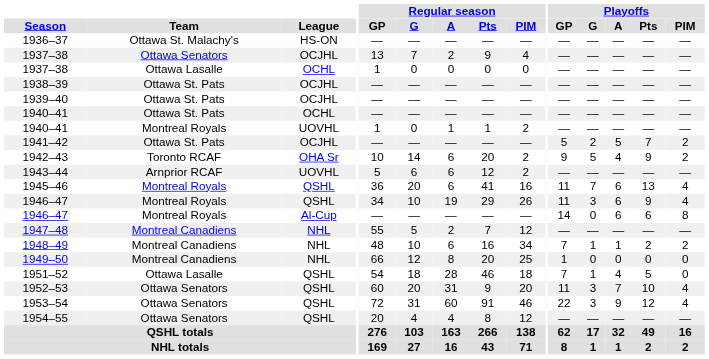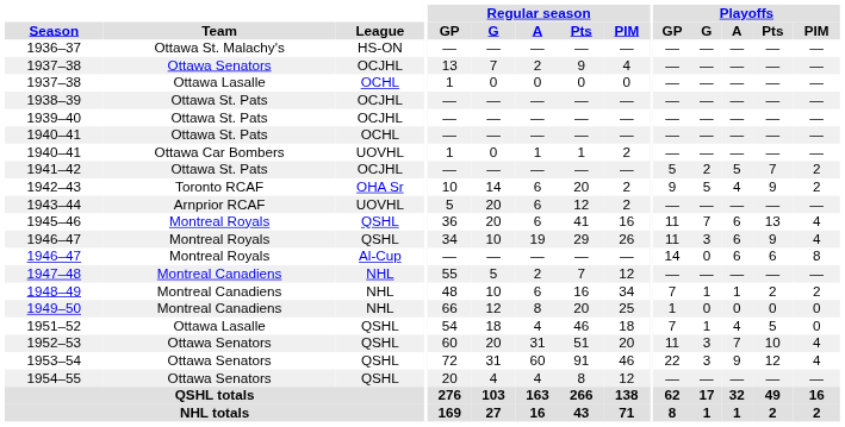 <table border="0" cellpadding="1" cellspacing="0" style="text-align:center; width:60em">
 <tr bgcolor="#e0e0e0">
 <th colspan="3" bgcolor="#ffffff"></th>
 <th rowspan="100" bgcolor="#ffffff"></th>
 <th colspan="5"><a href='#'>Regular season</a></th>
 <th rowspan="100" bgcolor="#ffffff"></th>
 <th colspan="5"><a href='#'>Playoffs</a></th>
 </tr>
 <tr bgcolor="#e0e0e0">
 <th><a href='#'>Season</a></th>
 <th>Team</th>
 <th>League</th>
 <th>GP</th>
 <th><a href='#'>G</a></th>
 <th><a href='#'>A</a></th>
 <th><a href='#'>Pts</a></th>
 <th><a href='#'>PIM</a></th>
 <th>GP</th>
 <th>G</th>
 <th>A</th>
 <th>Pts</th>
 <th>PIM</th>
 </tr>
 <tr>
 <td>1936–37</td>
 <td>Ottawa St. Malachy's</td>
 <td>HS-ON</td>
 <td>—</td>
 <td>—</td>
 <td>—</td>
 <td>—</td>
 <td>—</td>
 <td>—</td>
 <td>—</td>
 <td>—</td>
 <td>—</td>
 <td>—</td>
 </tr>
 <tr bgcolor="#f0f0f0">
 <td>1937–38</td>
 <td><a href='#'>Ottawa Senators</a></td>
 <td>OCJHL</td>
 <td>13</td>
 <td>7</td>
 <td>2</td>
 <td>9</td>
 <td>4</td>
 <td>—</td>
 <td>—</td>
 <td>—</td>
 <td>—</td>
 <td>—</td>
 </tr>
 <tr>
 <td>1937–38</td>
 <td>Ottawa Lasalle</td>
 <td><a href='#'>OCHL</a></td>
 <td>1</td>
 <td>0</td>
 <td>0</td>
 <td>0</td>
 <td>0</td>
 <td>—</td>
 <td>—</td>
 <td>—</td>
 <td>—</td>
 <td>—</td>
 </tr>
 <tr bgcolor="#f0f0f0">
 <td>1938–39</td>
 <td>Ottawa St. Pats</td>
 <td>OCJHL</td>
 <td>—</td>
 <td>—</td>
 <td>—</td>
 <td>—</td>
 <td>—</td>
 <td>—</td>
 <td>—</td>
 <td>—</td>
 <td>—</td>
 <td>—</td>
 </tr>
 <tr>
 <td>1939–40</td>
 <td>Ottawa St. Pats</td>
 <td>OCJHL</td>
 <td>—</td>
 <td>—</td>
 <td>—</td>
 <td>—</td>
 <td>—</td>
 <td>—</td>
 <td>—</td>
 <td>—</td>
 <td>—</td>
 <td>—</td>
 </tr>
 <tr bgcolor="#f0f0f0">
 <td>1940–41</td>
 <td>Ottawa St. Pats</td>
 <td>OCHL</td>
 <td>—</td>
 <td>—</td>
 <td>—</td>
 <td>—</td>
 <td>—</td>
 <td>—</td>
 <td>—</td>
 <td>—</td>
 <td>—</td>
 <td>—</td>
 </tr>
 <tr>
 <td>1940–41</td>
-<td>Montreal Royals</td>
+<td>Ottawa Car Bombers</td>
 <td>UOVHL</td>
 <td>1</td>
 <td>0</td>
 <td>1</td>
 <td>1</td>
 <td>2</td>
 <td>—</td>
 <td>—</td>
 <td>—</td>
 <td>—</td>
 <td>—</td>
 </tr>
 <tr bgcolor="#f0f0f0">
 <td>1941–42</td>
 <td>Ottawa St. Pats</td>
 <td>OCJHL</td>
 <td>—</td>
 <td>—</td>
 <td>—</td>
 <td>—</td>
 <td>—</td>
 <td>5</td>
 <td>2</td>
 <td>5</td>
 <td>7</td>
 <td>2</td>
 </tr>
 <tr>
 <td>1942–43</td>
 <td>Toronto RCAF</td>
 <td><a href='#'>OHA Sr</a></td>
 <td>10</td>
 <td>14</td>
 <td>6</td>
 <td>20</td>
 <td>2</td>
 <td>9</td>
 <td>5</td>
 <td>4</td>
 <td>9</td>
 <td>2</td>
 </tr>
 <tr bgcolor="#f0f0f0">
 <td>1943–44</td>
 <td>Arnprior RCAF</td>
 <td>UOVHL</td>
 <td>5</td>
-<td>6</td>
+<td>20</td>
 <td>6</td>
 <td>12</td>
 <td>2</td>
 <td>—</td>
 <td>—</td>
 <td>—</td>
 <td>—</td>
 <td>—</td>
 </tr>
 <tr>
 <td>1945–46</td>
 <td><a href='#'>Montreal Royals</a></td>
 <td><a href='#'>QSHL</a></td>
 <td>36</td>
 <td>20</td>
 <td>6</td>
 <td>41</td>
 <td>16</td>
 <td>11</td>
 <td>7</td>
 <td>6</td>
 <td>13</td>
 <td>4</td>
 </tr>
 <tr bgcolor="#f0f0f0">
 <td>1946–47</td>
 <td>Montreal Royals</td>
 <td>QSHL</td>
 <td>34</td>
 <td>10</td>
 <td>19</td>
 <td>29</td>
 <td>26</td>
 <td>11</td>
 <td>3</td>
 <td>6</td>
 <td>9</td>
 <td>4</td>
 </tr>
 <tr>
 <td><a href='#'>1946–47</a></td>
 <td>Montreal Royals</td>
 <td><a href='#'>Al-Cup</a></td>
 <td>—</td>
 <td>—</td>
 <td>—</td>
 <td>—</td>
 <td>—</td>
 <td>14</td>
 <td>0</td>
 <td>6</td>
 <td>6</td>
 <td>8</td>
 </tr>
 <tr bgcolor="#f0f0f0">
 <td><a href='#'>1947–48</a></td>
 <td><a href='#'>Montreal Canadiens</a></td>
 <td><a href='#'>NHL</a></td>
 <td>55</td>
 <td>5</td>
 <td>2</td>
 <td>7</td>
 <td>12</td>
 <td>—</td>
 <td>—</td>
 <td>—</td>
 <td>—</td>
 <td>—</td>
 </tr>
 <tr>
 <td><a href='#'>1948–49</a></td>
 <td>Montreal Canadiens</td>
 <td>NHL</td>
 <td>48</td>
 <td>10</td>
 <td>6</td>
 <td>16</td>
 <td>34</td>
 <td>7</td>
 <td>1</td>
 <td>1</td>
 <td>2</td>
 <td>2</td>
 </tr>
 <tr bgcolor="#f0f0f0">
 <td><a href='#'>1949–50</a></td>
 <td>Montreal Canadiens</td>
 <td>NHL</td>
 <td>66</td>
 <td>12</td>
 <td>8</td>
 <td>20</td>
 <td>25</td>
 <td>1</td>
 <td>0</td>
 <td>0</td>
 <td>0</td>
 <td>0</td>
 </tr>
 <tr>
 <td>1951–52</td>
 <td>Ottawa Lasalle</td>
 <td>QSHL</td>
 <td>54</td>
 <td>18</td>
-<td>28</td>
+<td>4</td>
 <td>46</td>
 <td>18</td>
 <td>7</td>
 <td>1</td>
 <td>4</td>
 <td>5</td>
 <td>0</td>
 </tr>
 <tr bgcolor="#f0f0f0">
 <td>1952–53</td>
 <td>Ottawa Senators</td>
 <td>QSHL</td>
 <td>60</td>
 <td>20</td>
 <td>31</td>
-<td>9</td>
+<td>51</td>
 <td>20</td>
 <td>11</td>
 <td>3</td>
 <td>7</td>
 <td>10</td>
 <td>4</td>
 </tr>
 <tr>
 <td>1953–54</td>
 <td>Ottawa Senators</td>
 <td>QSHL</td>
 <td>72</td>
 <td>31</td>
 <td>60</td>
 <td>91</td>
 <td>46</td>
 <td>22</td>
 <td>3</td>
 <td>9</td>
 <td>12</td>
 <td>4</td>
 </tr>
 <tr bgcolor="#f0f0f0">
 <td>1954–55</td>
 <td>Ottawa Senators</td>
 <td>QSHL</td>
 <td>20</td>
 <td>4</td>
 <td>4</td>
 <td>8</td>
 <td>12</td>
 <td>—</td>
 <td>—</td>
 <td>—</td>
 <td>—</td>
 <td>—</td>
 </tr>
 <tr bgcolor="#e0e0e0">
 <th colspan="3">QSHL totals</th>
 <th>276</th>
 <th>103</th>
 <th>163</th>
 <th>266</th>
 <th>138</th>
 <th>62</th>
 <th>17</th>
 <th>32</th>
 <th>49</th>
 <th>16</th>
 </tr>
 <tr bgcolor="#e0e0e0">
 <th colspan="3">NHL totals</th>
 <th>169</th>
 <th>27</th>
 <th>16</th>
 <th>43</th>
 <th>71</th>
 <th>8</th>
 <th>1</th>
 <th>1</th>
 <th>2</th>
 <th>2</th>
 </tr>
 </table>
